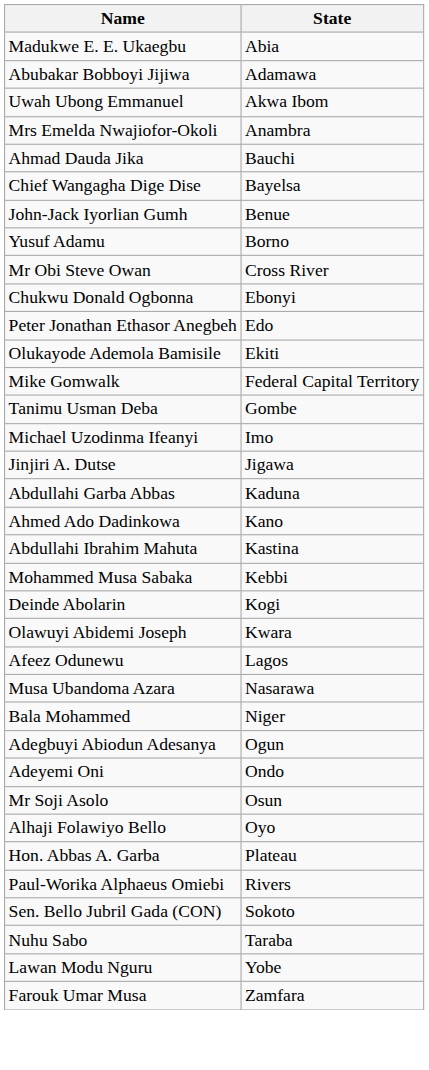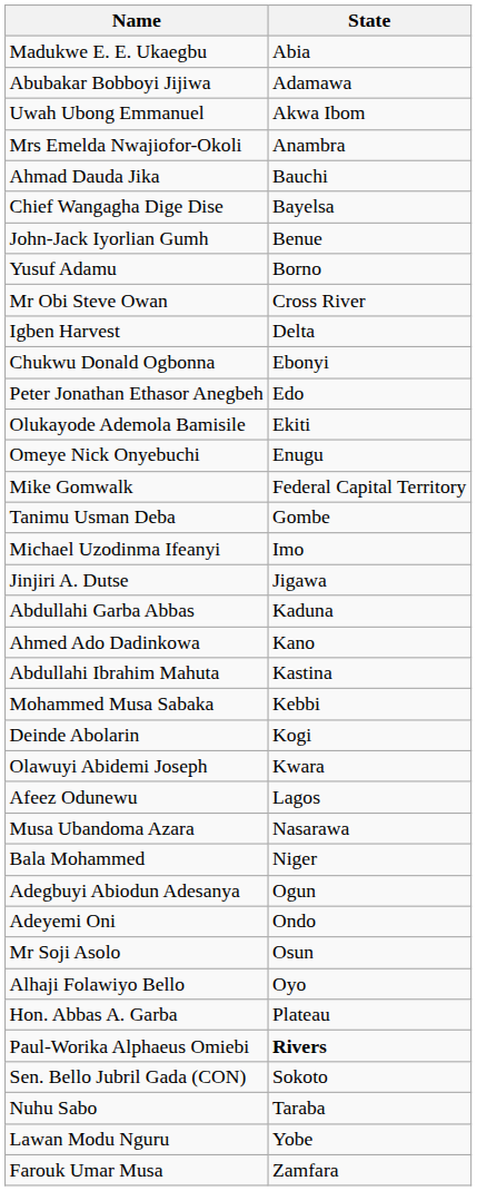 <table class="wikitable">
 <tr>
 <th>Name</th>
 <th>State</th>
 </tr>
 <tr>
 <td>Madukwe E. E. Ukaegbu</td>
 <td>Abia</td>
 </tr>
 <tr>
 <td>Abubakar Bobboyi Jijiwa</td>
 <td>Adamawa</td>
 </tr>
 <tr>
 <td>Uwah Ubong Emmanuel</td>
 <td>Akwa Ibom</td>
 </tr>
 <tr>
 <td>Mrs Emelda Nwajiofor-Okoli</td>
 <td>Anambra</td>
 </tr>
 <tr>
 <td>Ahmad Dauda Jika</td>
 <td>Bauchi</td>
 </tr>
 <tr>
 <td>Chief Wangagha Dige Dise</td>
 <td>Bayelsa</td>
 </tr>
 <tr>
 <td>John-Jack Iyorlian Gumh</td>
 <td>Benue</td>
 </tr>
 <tr>
 <td>Yusuf Adamu</td>
 <td>Borno</td>
 </tr>
 <tr>
 <td>Mr Obi Steve Owan</td>
 <td>Cross River</td>
 </tr>
 <tr>
+<td>Igben Harvest</td>
+<td>Delta</td>
+</tr>
+<tr>
 <td>Chukwu Donald Ogbonna</td>
 <td>Ebonyi</td>
 </tr>
 <tr>
 <td>Peter Jonathan Ethasor Anegbeh</td>
 <td>Edo</td>
 </tr>
 <tr>
 <td>Olukayode Ademola Bamisile</td>
 <td>Ekiti</td>
+</tr>
+<tr>
+<td>Omeye Nick Onyebuchi</td>
+<td>Enugu</td>
 </tr>
 <tr>
 <td>Mike Gomwalk</td>
 <td>Federal Capital Territory</td>
 </tr>
 <tr>
 <td>Tanimu Usman Deba</td>
 <td>Gombe</td>
 </tr>
 <tr>
 <td>Michael Uzodinma Ifeanyi</td>
 <td>Imo</td>
 </tr>
 <tr>
 <td>Jinjiri A. Dutse</td>
 <td>Jigawa</td>
 </tr>
 <tr>
 <td>Abdullahi Garba Abbas</td>
 <td>Kaduna</td>
 </tr>
 <tr>
 <td>Ahmed Ado Dadinkowa</td>
 <td>Kano</td>
 </tr>
 <tr>
 <td>Abdullahi Ibrahim Mahuta</td>
 <td>Kastina</td>
 </tr>
 <tr>
 <td>Mohammed Musa Sabaka</td>
 <td>Kebbi</td>
 </tr>
 <tr>
 <td>Deinde Abolarin</td>
 <td>Kogi</td>
 </tr>
 <tr>
 <td>Olawuyi Abidemi Joseph</td>
 <td>Kwara</td>
 </tr>
 <tr>
 <td>Afeez Odunewu</td>
 <td>Lagos</td>
 </tr>
 <tr>
 <td>Musa Ubandoma Azara</td>
 <td>Nasarawa</td>
 </tr>
 <tr>
 <td>Bala Mohammed</td>
 <td>Niger</td>
 </tr>
 <tr>
 <td>Adegbuyi Abiodun Adesanya</td>
 <td>Ogun</td>
 </tr>
 <tr>
 <td>Adeyemi Oni</td>
 <td>Ondo</td>
 </tr>
 <tr>
 <td>Mr Soji Asolo</td>
 <td>Osun</td>
 </tr>
 <tr>
 <td>Alhaji Folawiyo Bello</td>
 <td>Oyo</td>
 </tr>
 <tr>
 <td>Hon. Abbas A. Garba</td>
 <td>Plateau</td>
 </tr>
 <tr>
 <td>Paul-Worika Alphaeus Omiebi</td>
-<td>Rivers</td>
+<td><strong>Rivers</strong></td>
 </tr>
 <tr>
 <td>Sen. Bello Jubril Gada (CON)</td>
 <td>Sokoto</td>
 </tr>
 <tr>
 <td>Nuhu Sabo</td>
 <td>Taraba</td>
 </tr>
 <tr>
 <td>Lawan Modu Nguru</td>
 <td>Yobe</td>
 </tr>
 <tr>
 <td>Farouk Umar Musa</td>
 <td>Zamfara</td>
 </tr>
 </table>
